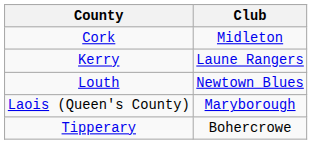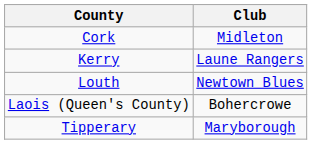 <table class="wikitable">
 <tr>
 <th>County</th>
 <th>Club</th>
 </tr>
 <tr align="center">
 <td><a href='#'>Cork</a></td>
 <td><a href='#'>Midleton</a></td>
 </tr>
 <tr align="center">
 <td><a href='#'>Kerry</a></td>
 <td><a href='#'>Laune Rangers</a></td>
 </tr>
 <tr align="center">
 <td><a href='#'>Louth</a></td>
 <td><a href='#'>Newtown Blues</a></td>
 </tr>
 <tr align="center">
 <td><a href='#'>Laois</a> (Queen's County)</td>
-<td><a href='#'>Maryborough</a></td>
+<td>Bohercrowe</td>
 </tr>
 <tr align="center">
 <td><a href='#'>Tipperary</a></td>
-<td>Bohercrowe</td>
+<td><a href='#'>Maryborough</a></td>
 </tr>
 </table>
